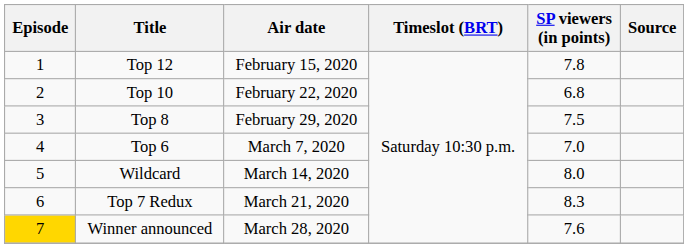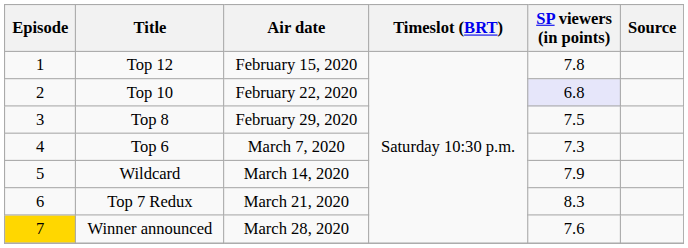 <table class="wikitable sortable" style="text-align:center; font-size:95%; width: 100%">
 <tr>
 <th>Episode</th>
 <th>Title</th>
 <th>Air date</th>
 <th>Timeslot (<a href='#'>BRT</a>)</th>
 <th><a href='#'>SP</a> viewers<br>(in points)</th>
 <th>Source</th>
 </tr>
 <tr>
 <td>1</td>
 <td>Top 12</td>
 <td>February 15, 2020</td>
 <td rowspan=7>Saturday 10:30 p.m.</td>
 <td>7.8</td>
 <td></td>
 </tr>
 <tr>
 <td>2</td>
 <td>Top 10</td>
 <td>February 22, 2020</td>
-<td>6.8</td>
+<td style="background: lavender;">6.8</td>
 <td></td>
 </tr>
 <tr>
 <td>3</td>
 <td>Top 8</td>
 <td>February 29, 2020</td>
 <td>7.5</td>
 <td></td>
 </tr>
 <tr>
 <td>4</td>
 <td>Top 6</td>
 <td>March 7, 2020</td>
-<td>7.0</td>
+<td>7.3</td>
 <td></td>
 </tr>
 <tr>
 <td>5</td>
 <td>Wildcard</td>
 <td>March 14, 2020</td>
-<td>8.0</td>
+<td>7.9</td>
 <td></td>
 </tr>
 <tr>
 <td>6</td>
 <td>Top 7 Redux</td>
 <td>March 21, 2020</td>
 <td>8.3</td>
 <td></td>
 </tr>
 <tr>
 <td style="background: gold;">7</td>
 <td>Winner announced</td>
 <td>March 28, 2020</td>
 <td>7.6</td>
 <td></td>
 </tr>
 <tr>
 </tr>
 </table>
